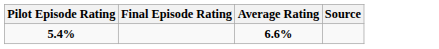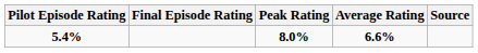 <table class="wikitable" style="text-align:center;">
 <tr>
 <th>Pilot Episode Rating</th>
 <th>Final Episode Rating</th>
+<th>Peak Rating</th>
 <th>Average Rating</th>
 <th>Source</th>
 </tr>
 <tr>
 <td><strong>5.4%</strong><br><small></small></td>
 <td></td>
+<td><strong>8.0%</strong><br><small></small></td>
 <td><strong>6.6%</strong></td>
 <td></td>
 </tr>
 </table>
